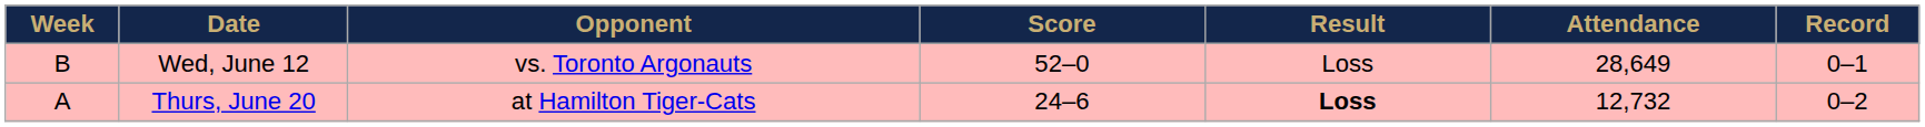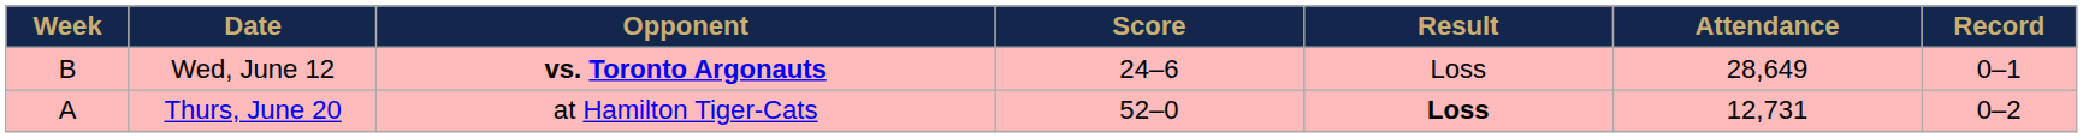 <table class="wikitable sortable">
 <tr>
 <th style="background:#13264B;color:#C9AF74;" width="4%">Week</th>
 <th style="background:#13264B;color:#C9AF74;" width="8%">Date</th>
 <th style="background:#13264B;color:#C9AF74;" width="20%">Opponent</th>
 <th style="background:#13264B;color:#C9AF74;" width="10%">Score</th>
 <th style="background:#13264B;color:#C9AF74;" width="10%">Result</th>
 <th style="background:#13264B;color:#C9AF74;" width="10%">Attendance</th>
 <th style="background:#13264B;color:#C9AF74;" width="5%">Record</th>
 </tr>
 <tr align="center" bgcolor="#ffbbbb">
 <td>B</td>
 <td>Wed, June 12</td>
-<td>vs. <a href='#'>Toronto Argonauts</a></td>
-<td>52–0</td>
+<td><strong>vs. <a href='#'>Toronto Argonauts</a></strong></td>
+<td>24–6</td>
 <td>Loss</td>
 <td>28,649</td>
 <td>0–1</td>
 </tr>
 <tr align="center" bgcolor="#ffbbbb">
 <td>A</td>
 <td><a href='#'>Thurs, June 20</a></td>
 <td>at <a href='#'>Hamilton Tiger-Cats</a></td>
-<td>24–6</td>
+<td>52–0</td>
 <td><strong>Loss</strong></td>
-<td>12,732</td>
+<td>12,731</td>
 <td>0–2</td>
 </tr>
 <tr>
 </tr>
 </table>
